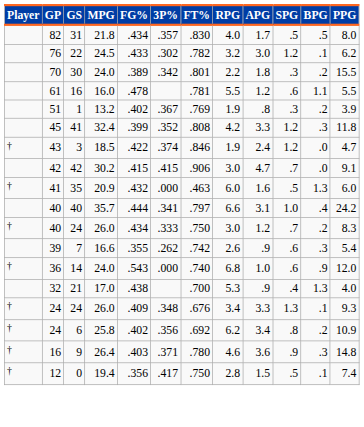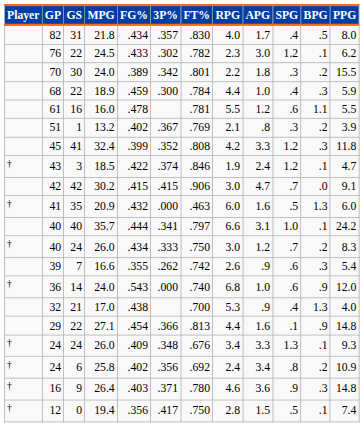 <table class="wikitable sortable" style="text-align:right;">
 <tr>
 <th style="background:#003DA5; color:#FFFFFF; border-top:#FF6720 3px solid; border-bottom:#FF6720 3px solid;">Player</th>
 <th style="background:#003DA5; color:#FFFFFF; border-top:#FF6720 3px solid; border-bottom:#FF6720 3px solid;">GP</th>
 <th style="background:#003DA5; color:#FFFFFF; border-top:#FF6720 3px solid; border-bottom:#FF6720 3px solid;">GS</th>
 <th style="background:#003DA5; color:#FFFFFF; border-top:#FF6720 3px solid; border-bottom:#FF6720 3px solid;">MPG</th>
 <th style="background:#003DA5; color:#FFFFFF; border-top:#FF6720 3px solid; border-bottom:#FF6720 3px solid;">FG%</th>
 <th style="background:#003DA5; color:#FFFFFF; border-top:#FF6720 3px solid; border-bottom:#FF6720 3px solid;">3P%</th>
 <th style="background:#003DA5; color:#FFFFFF; border-top:#FF6720 3px solid; border-bottom:#FF6720 3px solid;">FT%</th>
 <th style="background:#003DA5; color:#FFFFFF; border-top:#FF6720 3px solid; border-bottom:#FF6720 3px solid;">RPG</th>
 <th style="background:#003DA5; color:#FFFFFF; border-top:#FF6720 3px solid; border-bottom:#FF6720 3px solid;">APG</th>
 <th style="background:#003DA5; color:#FFFFFF; border-top:#FF6720 3px solid; border-bottom:#FF6720 3px solid;">SPG</th>
 <th style="background:#003DA5; color:#FFFFFF; border-top:#FF6720 3px solid; border-bottom:#FF6720 3px solid;">BPG</th>
 <th style="background:#003DA5; color:#FFFFFF; border-top:#FF6720 3px solid; border-bottom:#FF6720 3px solid;">PPG</th>
 </tr>
 <tr>
 <td style="text-align:left;"></td>
 <td>82</td>
 <td>31</td>
 <td>21.8</td>
 <td>.434</td>
 <td>.357</td>
 <td>.830</td>
 <td>4.0</td>
 <td>1.7</td>
-<td>.5</td>
+<td>.4</td>
 <td>.5</td>
 <td>8.0</td>
 </tr>
 <tr>
 <td style="text-align:left;"></td>
 <td>76</td>
 <td>22</td>
 <td>24.5</td>
 <td>.433</td>
 <td>.302</td>
 <td>.782</td>
-<td>3.2</td>
+<td>2.3</td>
 <td>3.0</td>
 <td>1.2</td>
 <td>.1</td>
 <td>6.2</td>
 </tr>
 <tr>
 <td style="text-align:left;"></td>
 <td>70</td>
 <td>30</td>
 <td>24.0</td>
 <td>.389</td>
 <td>.342</td>
 <td>.801</td>
 <td>2.2</td>
 <td>1.8</td>
 <td>.3</td>
 <td>.2</td>
 <td>15.5</td>
+</tr>
+<tr>
+<td style="text-align:left;"></td>
+<td>68</td>
+<td>22</td>
+<td>18.9</td>
+<td>.459</td>
+<td>.300</td>
+<td>.784</td>
+<td>4.4</td>
+<td>1.0</td>
+<td>.4</td>
+<td>.3</td>
+<td>5.9</td>
 </tr>
 <tr>
 <td style="text-align:left;"></td>
 <td>61</td>
 <td>16</td>
 <td>16.0</td>
 <td>.478</td>
 <td></td>
 <td>.781</td>
 <td>5.5</td>
 <td>1.2</td>
 <td>.6</td>
 <td>1.1</td>
 <td>5.5</td>
 </tr>
 <tr>
 <td style="text-align:left;"></td>
 <td>51</td>
 <td>1</td>
 <td>13.2</td>
 <td>.402</td>
 <td>.367</td>
 <td>.769</td>
-<td>1.9</td>
+<td>2.1</td>
 <td>.8</td>
 <td>.3</td>
 <td>.2</td>
 <td>3.9</td>
 </tr>
 <tr>
 <td style="text-align:left;"></td>
 <td>45</td>
 <td>41</td>
 <td>32.4</td>
 <td>.399</td>
 <td>.352</td>
 <td>.808</td>
 <td>4.2</td>
 <td>3.3</td>
 <td>1.2</td>
 <td>.3</td>
 <td>11.8</td>
 </tr>
 <tr>
 <td style="text-align:left;"><sup>†</sup></td>
 <td>43</td>
 <td>3</td>
 <td>18.5</td>
 <td>.422</td>
 <td>.374</td>
 <td>.846</td>
 <td>1.9</td>
 <td>2.4</td>
 <td>1.2</td>
-<td>.0</td>
+<td>.1</td>
 <td>4.7</td>
 </tr>
 <tr>
 <td style="text-align:left;"></td>
 <td>42</td>
 <td>42</td>
 <td>30.2</td>
 <td>.415</td>
 <td>.415</td>
 <td>.906</td>
 <td>3.0</td>
 <td>4.7</td>
 <td>.7</td>
 <td>.0</td>
 <td>9.1</td>
 </tr>
 <tr>
 <td style="text-align:left;"><sup>†</sup></td>
 <td>41</td>
 <td>35</td>
 <td>20.9</td>
 <td>.432</td>
 <td>.000</td>
 <td>.463</td>
 <td>6.0</td>
 <td>1.6</td>
 <td>.5</td>
 <td>1.3</td>
 <td>6.0</td>
 </tr>
 <tr>
 <td style="text-align:left;"></td>
 <td>40</td>
 <td>40</td>
 <td>35.7</td>
 <td>.444</td>
 <td>.341</td>
 <td>.797</td>
 <td>6.6</td>
 <td>3.1</td>
 <td>1.0</td>
-<td>.4</td>
+<td>.1</td>
 <td>24.2</td>
 </tr>
 <tr>
 <td style="text-align:left;"><sup>†</sup></td>
 <td>40</td>
 <td>24</td>
 <td>26.0</td>
 <td>.434</td>
 <td>.333</td>
 <td>.750</td>
 <td>3.0</td>
 <td>1.2</td>
 <td>.7</td>
 <td>.2</td>
 <td>8.3</td>
 </tr>
 <tr>
 <td style="text-align:left;"></td>
 <td>39</td>
 <td>7</td>
 <td>16.6</td>
 <td>.355</td>
 <td>.262</td>
 <td>.742</td>
 <td>2.6</td>
 <td>.9</td>
 <td>.6</td>
 <td>.3</td>
 <td>5.4</td>
 </tr>
 <tr>
 <td style="text-align:left;"><sup>†</sup></td>
 <td>36</td>
 <td>14</td>
 <td>24.0</td>
 <td>.543</td>
 <td>.000</td>
 <td>.740</td>
 <td>6.8</td>
 <td>1.0</td>
 <td>.6</td>
 <td>.9</td>
 <td>12.0</td>
 </tr>
 <tr>
 <td style="text-align:left;"></td>
 <td>32</td>
 <td>21</td>
 <td>17.0</td>
 <td>.438</td>
 <td></td>
 <td>.700</td>
 <td>5.3</td>
 <td>.9</td>
 <td>.4</td>
 <td>1.3</td>
 <td>4.0</td>
 </tr>
 <tr>
+<td style="text-align:left;"></td>
+<td>29</td>
+<td>22</td>
+<td>27.1</td>
+<td>.454</td>
+<td>.366</td>
+<td>.813</td>
+<td>4.4</td>
+<td>1.6</td>
+<td>.1</td>
+<td>.9</td>
+<td>14.8</td>
+</tr>
+<tr>
 <td style="text-align:left;"><sup>†</sup></td>
 <td>24</td>
 <td>24</td>
 <td>26.0</td>
 <td>.409</td>
 <td>.348</td>
 <td>.676</td>
 <td>3.4</td>
 <td>3.3</td>
 <td>1.3</td>
 <td>.1</td>
 <td>9.3</td>
 </tr>
 <tr>
 <td style="text-align:left;"><sup>†</sup></td>
 <td>24</td>
 <td>6</td>
 <td>25.8</td>
 <td>.402</td>
 <td>.356</td>
 <td>.692</td>
-<td>6.2</td>
+<td>2.4</td>
 <td>3.4</td>
 <td>.8</td>
 <td>.2</td>
 <td>10.9</td>
 </tr>
 <tr>
 <td style="text-align:left;"><sup>†</sup></td>
 <td>16</td>
 <td>9</td>
 <td>26.4</td>
 <td>.403</td>
 <td>.371</td>
 <td>.780</td>
 <td>4.6</td>
 <td>3.6</td>
 <td>.9</td>
 <td>.3</td>
 <td>14.8</td>
 </tr>
 <tr>
 <td style="text-align:left;"><sup>†</sup></td>
 <td>12</td>
 <td>0</td>
 <td>19.4</td>
 <td>.356</td>
 <td>.417</td>
 <td>.750</td>
 <td>2.8</td>
 <td>1.5</td>
 <td>.5</td>
 <td>.1</td>
 <td>7.4</td>
 </tr>
 </table>
